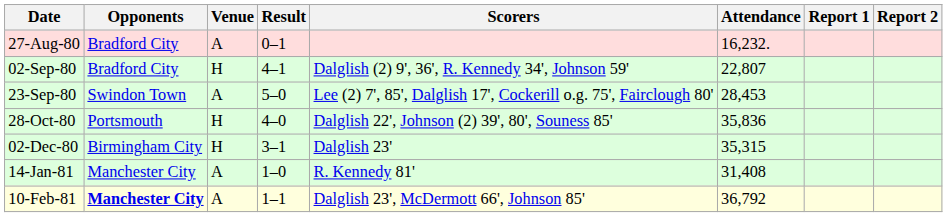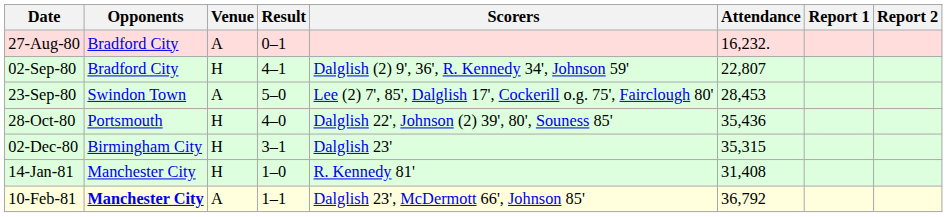 <table class=wikitable>
 <tr>
 <th>Date</th>
 <th>Opponents</th>
 <th>Venue</th>
 <th>Result</th>
 <th>Scorers</th>
 <th>Attendance</th>
 <th>Report 1</th>
 <th>Report 2</th>
 </tr>
 <tr bgcolor="#ffdddd">
 <td>27-Aug-80</td>
 <td><a href='#'>Bradford City</a></td>
 <td>A</td>
 <td>0–1</td>
 <td></td>
 <td>16,232.</td>
 <td></td>
 <td></td>
 </tr>
 <tr bgcolor="#ddffdd">
 <td>02-Sep-80</td>
 <td><a href='#'>Bradford City</a></td>
 <td>H</td>
 <td>4–1</td>
 <td><a href='#'>Dalglish</a> (2) 9', 36', <a href='#'>R. Kennedy</a> 34', <a href='#'>Johnson</a> 59'</td>
 <td>22,807</td>
 <td></td>
 <td></td>
 </tr>
 <tr bgcolor="#ddffdd">
 <td>23-Sep-80</td>
 <td><a href='#'>Swindon Town</a></td>
 <td>A</td>
 <td>5–0</td>
 <td><a href='#'>Lee</a> (2) 7', 85', <a href='#'>Dalglish</a> 17', <a href='#'>Cockerill</a> o.g. 75', <a href='#'>Fairclough</a> 80'</td>
 <td>28,453</td>
 <td></td>
 <td></td>
 </tr>
 <tr bgcolor="#ddffdd">
 <td>28-Oct-80</td>
 <td><a href='#'>Portsmouth</a></td>
 <td>H</td>
 <td>4–0</td>
 <td><a href='#'>Dalglish</a> 22', <a href='#'>Johnson</a> (2) 39', 80', <a href='#'>Souness</a> 85'</td>
-<td>35,836</td>
+<td>35,436</td>
 <td></td>
 <td></td>
 </tr>
 <tr bgcolor="#ddffdd">
 <td>02-Dec-80</td>
 <td><a href='#'>Birmingham City</a></td>
 <td>H</td>
 <td>3–1</td>
 <td><a href='#'>Dalglish</a> 23'</td>
 <td>35,315</td>
 <td></td>
 <td></td>
 </tr>
 <tr bgcolor="#ddffdd">
 <td>14-Jan-81</td>
 <td><a href='#'>Manchester City</a></td>
-<td>A</td>
+<td>H</td>
 <td>1–0</td>
 <td><a href='#'>R. Kennedy</a> 81'</td>
 <td>31,408</td>
 <td></td>
 <td></td>
 </tr>
 <tr bgcolor="#ffffdd">
 <td>10-Feb-81</td>
 <td><strong><a href='#'>Manchester City</a></strong></td>
 <td>A</td>
 <td>1–1</td>
 <td><a href='#'>Dalglish</a> 23', <a href='#'>McDermott</a> 66', <a href='#'>Johnson</a> 85'</td>
 <td>36,792</td>
 <td></td>
 <td></td>
 </tr>
 </table>
